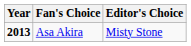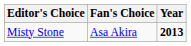 <table class="wikitable">
 <tr>
+<th>Editor's Choice</th>
+<th>Fan's Choice</th>
 <th>Year</th>
-<th>Fan's Choice</th>
-<th>Editor's Choice</th>
 </tr>
 <tr>
+<td><a href='#'>Misty Stone</a></td>
+<td><a href='#'>Asa Akira</a></td>
 <td><strong>2013</strong></td>
-<td><a href='#'>Asa Akira</a></td>
-<td><a href='#'>Misty Stone</a></td>
 </tr>
 </table>
